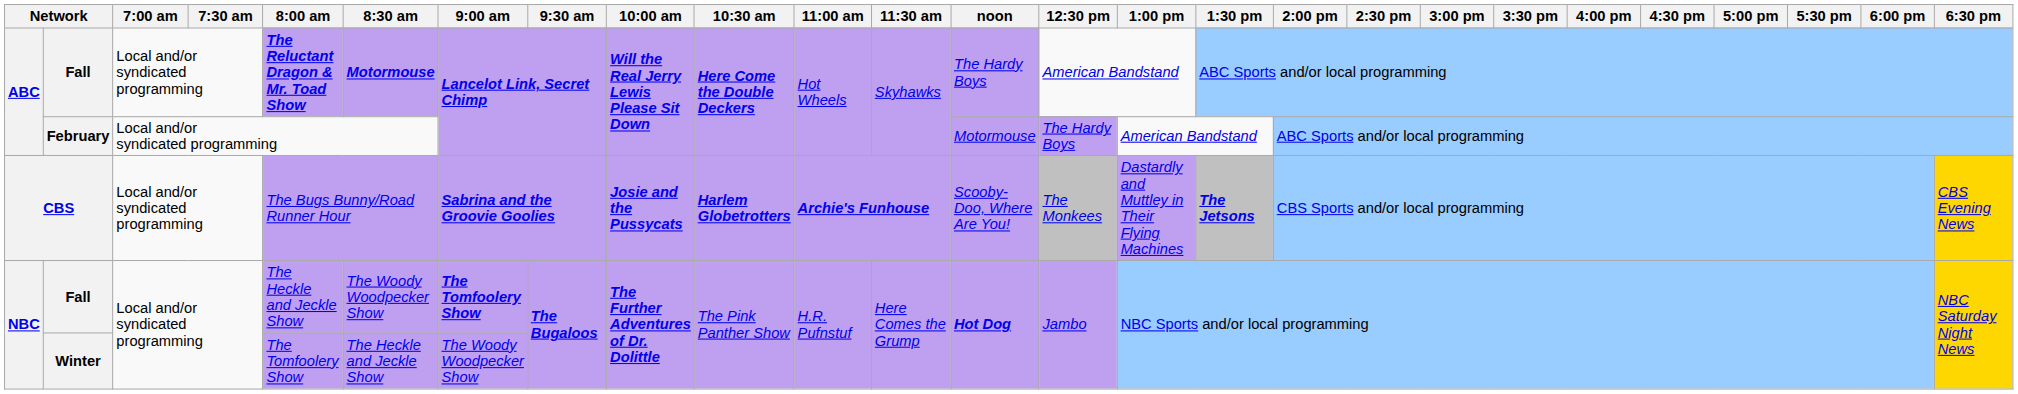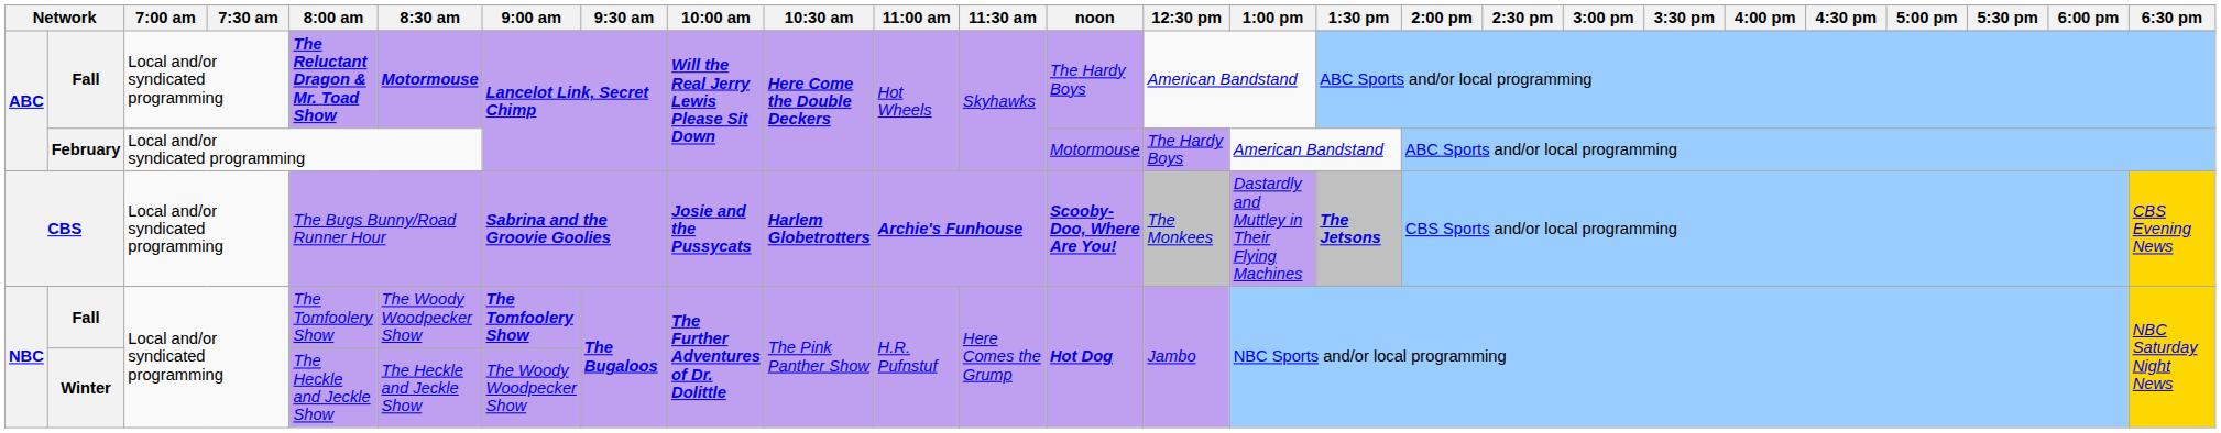 <table class=wikitable style="font-size:90%">
 <tr>
 <th width="1.5%" bgcolor="#C0C0C0" colspan="2">Network</th>
 <th width="4%" bgcolor="#C0C0C0">7:00 am</th>
 <th width="4%" bgcolor="#C0C0C0">7:30 am</th>
 <th width="4%" bgcolor="#C0C0C0">8:00 am</th>
 <th width="4%" bgcolor="#C0C0C0">8:30 am</th>
 <th width="4%" bgcolor="#C0C0C0">9:00 am</th>
 <th width="4%" bgcolor="#C0C0C0">9:30 am</th>
 <th width="4%" bgcolor="#C0C0C0">10:00 am</th>
 <th width="4%" bgcolor="#C0C0C0">10:30 am</th>
 <th width="4%" bgcolor="#C0C0C0">11:00 am</th>
 <th width="4%" bgcolor="#C0C0C0">11:30 am</th>
 <th width="4%" bgcolor="#C0C0C0">noon</th>
 <th width="4%" bgcolor="#C0C0C0">12:30 pm</th>
 <th width="4%" bgcolor="#C0C0C0">1:00 pm</th>
 <th width="4%" bgcolor="#C0C0C0">1:30 pm</th>
 <th width="4%" bgcolor="#C0C0C0">2:00 pm</th>
 <th width="4%" bgcolor="#C0C0C0">2:30 pm</th>
 <th width="4%" bgcolor="#C0C0C0">3:00 pm</th>
 <th width="4%" bgcolor="#C0C0C0">3:30 pm</th>
 <th width="4%" bgcolor="#C0C0C0">4:00 pm</th>
 <th width="4%" bgcolor="#C0C0C0">4:30 pm</th>
 <th width="4%" bgcolor="#C0C0C0">5:00 pm</th>
 <th width="4%" bgcolor="#C0C0C0">5:30 pm</th>
 <th width="4%" bgcolor="#C0C0C0">6:00 pm</th>
 <th width="4%" bgcolor="#C0C0C0">6:30 pm</th>
 </tr>
 <tr>
 <th bgcolor="#C0C0C0" rowspan="2"><a href='#'>ABC</a></th>
 <th>Fall</th>
 <td colspan="2">Local and/or<br>syndicated<br>programming</td>
 <td bgcolor="bf9fef"rowspan="1"><strong><em><a href='#'>The Reluctant Dragon & Mr. Toad Show</a></em></strong></td>
 <td bgcolor="bf9fef"rowspan="1"><strong><em><a href='#'>Motormouse</a></em></strong></td>
 <td bgcolor="bf9fef"rowspan="2"colspan="2"><strong><em><a href='#'>Lancelot Link, Secret Chimp</a></em></strong></td>
 <td bgcolor="bf9fef"rowspan="2"><strong><em><a href='#'>Will the Real Jerry Lewis Please Sit Down</a></em></strong></td>
 <td bgcolor="bf9fef"rowspan="2"><strong><em><a href='#'>Here Come the Double Deckers</a></em></strong></td>
 <td bgcolor="bf9fef"rowspan="2"><em><a href='#'>Hot Wheels</a></em> </td>
 <td bgcolor="bf9fef"rowspan="2"><em><a href='#'>Skyhawks</a></em> </td>
 <td rowspan="1" bgcolor="bf9fef"><em><a href='#'>The Hardy Boys</a></em> </td>
 <td rowspan="1"colspan="2"><em><a href='#'>American Bandstand</a></em></td>
 <td bgcolor="99ccff" colspan="11"rowspan="1"><a href='#'>ABC Sports</a> and/or local programming</td>
 </tr>
 <tr>
 <th>February</th>
 <td colspan=4>Local and/or<br>syndicated programming</td>
 <td bgcolor="bf9fef"rowspan="1"><em><a href='#'>Motormouse</a></em></td>
 <td bgcolor="bf9fef"rowspan="1"><em><a href='#'>The Hardy Boys</a></em> </td>
 <td rowspan="1"colspan="2"><em><a href='#'>American Bandstand</a></em></td>
 <td colspan="10" rowspan="1" bgcolor="99ccff"><a href='#'>ABC Sports</a> and/or local programming</td>
 </tr>
 <tr>
 <th bgcolor="#C0C0C0" colspan="2"><a href='#'>CBS</a></th>
 <td colspan="2">Local and/or<br>syndicated<br>programming</td>
 <td bgcolor="bf9fef"colspan="2"><em><a href='#'>The Bugs Bunny/Road Runner Hour</a></em></td>
 <td bgcolor="bf9fef"colspan="2"><strong><em><a href='#'>Sabrina and the Groovie Goolies</a></em></strong></td>
 <td bgcolor="bf9fef"><strong><em><a href='#'>Josie and the Pussycats</a></em></strong></td>
 <td bgcolor="bf9fef"><strong><em><a href='#'>Harlem Globetrotters</a></em></strong></td>
 <td bgcolor="bf9fef"rowspan="1"colspan="2"><strong><em><a href='#'>Archie's Funhouse</a></em></strong></td>
-<td bgcolor="bf9fef"><em><a href='#'>Scooby-Doo, Where Are You!</a></em></td>
+<td bgcolor="bf9fef"><strong><em><a href='#'>Scooby-Doo, Where Are You!</a></em></strong></td>
 <td bgcolor="C0C0C0"><em><a href='#'>The Monkees</a></em> </td>
 <td bgcolor="bf9fef"><em><a href='#'>Dastardly and Muttley in Their Flying Machines</a></em>  </td>
 <td bgcolor="C0C0C0"><strong><em><a href='#'>The Jetsons</a></em> </strong></td>
 <td bgcolor="99ccff"colspan="9"><a href='#'>CBS Sports</a> and/or local programming</td>
 <td bgcolor="gold"><em><a href='#'>CBS Evening News</a></em></td>
 </tr>
 <tr>
 <th bgcolor="#C0C0C0" rowspan="2"><a href='#'>NBC</a></th>
 <th>Fall</th>
 <td colspan="2" rowspan="2">Local and/or<br>syndicated<br>programming</td>
-<td bgcolor="bf9fef"rowspan="1"><em><a href='#'>The Heckle and Jeckle Show</a></em></td>
+<td bgcolor="bf9fef"><em><a href='#'>The Tomfoolery Show</a></em></td>
 <td bgcolor="bf9fef"rowspan="1"><em><a href='#'>The Woody Woodpecker Show</a></em></td>
 <td bgcolor="bf9fef"rowspan="1"><strong><em><a href='#'>The Tomfoolery Show</a></em></strong></td>
 <td bgcolor="bf9fef"rowspan="2"><strong><em><a href='#'>The Bugaloos</a></em></strong></td>
 <td bgcolor="bf9fef"rowspan="2"><strong><em><a href='#'>The Further Adventures of Dr. Dolittle</a></em></strong></td>
 <td bgcolor="bf9fef"rowspan="2"><em><a href='#'>The Pink Panther Show</a></em></td>
 <td bgcolor="bf9fef"rowspan="2"><em><a href='#'>H.R. Pufnstuf</a></em> </td>
 <td bgcolor="bf9fef"rowspan="2"><em><a href='#'>Here Comes the Grump</a></em> </td>
 <td bgcolor="bf9fef"rowspan="2"><strong><em><a href='#'>Hot Dog</a></em></strong></td>
 <td bgcolor="bf9fef"rowspan="2"><em><a href='#'>Jambo</a></em></td>
 <td bgcolor="99ccff"colspan="11"rowspan="2"><a href='#'>NBC Sports</a> and/or local programming</td>
 <td bgcolor="gold"rowspan="2"><em><a href='#'>NBC Saturday Night News</a></em></td>
 </tr>
 <tr>
 <th>Winter</th>
-<td bgcolor="bf9fef"><em><a href='#'>The Tomfoolery Show</a></em></td>
+<td bgcolor="bf9fef"rowspan="1"><em><a href='#'>The Heckle and Jeckle Show</a></em></td>
 <td bgcolor="bf9fef"><em><a href='#'>The Heckle and Jeckle Show</a></em></td>
 <td bgcolor="bf9fef"><em><a href='#'>The Woody Woodpecker Show</a></em></td>
 </tr>
 </table>
